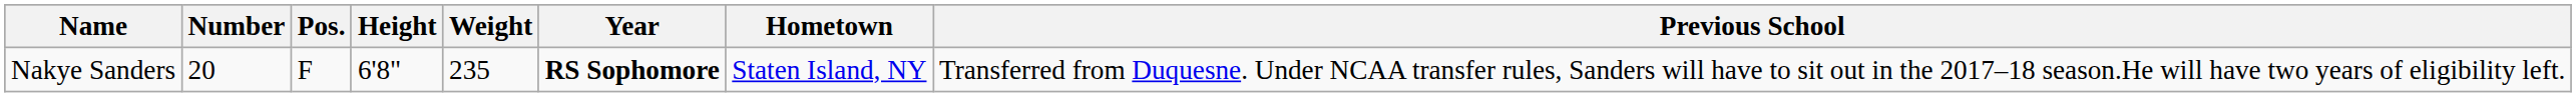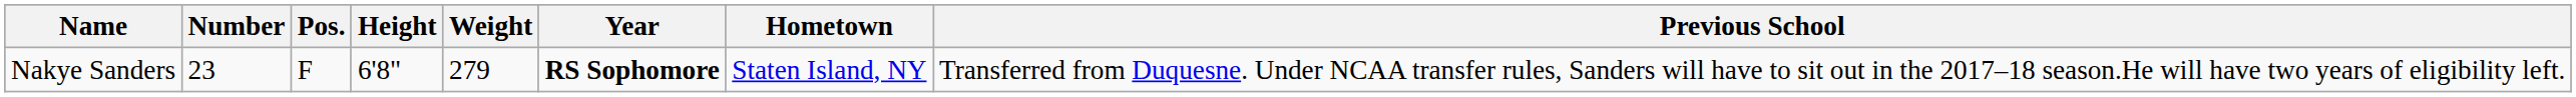 <table class="wikitable sortable" border="1">
 <tr>
 <th>Name</th>
 <th>Number</th>
 <th>Pos.</th>
 <th>Height</th>
 <th>Weight</th>
 <th>Year</th>
 <th>Hometown</th>
 <th class="unsortable">Previous School</th>
 </tr>
 <tr>
 <td>Nakye Sanders</td>
-<td>20</td>
+<td>23</td>
 <td>F</td>
 <td>6'8"</td>
-<td>235</td>
+<td>279</td>
 <td><strong>RS Sophomore</strong></td>
 <td><a href='#'>Staten Island, NY</a></td>
 <td>Transferred from <a href='#'>Duquesne</a>. Under NCAA transfer rules, Sanders will have to sit out in the 2017–18 season.He will have two years of eligibility left.</td>
 </tr>
 </table>
